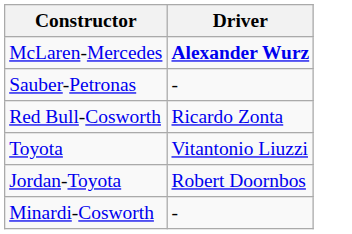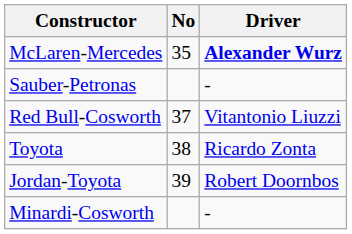 <table class="wikitable" style="font-size: 95%">
 <tr>
 <th>Constructor</th>
+<th>No</th>
 <th>Driver</th>
 </tr>
 <tr>
 <td><a href='#'>McLaren</a>-<a href='#'>Mercedes</a></td>
+<td>35</td>
 <td><strong> <a href='#'>Alexander Wurz</a></strong></td>
 </tr>
 <tr>
 <td><a href='#'>Sauber</a>-<a href='#'>Petronas</a></td>
+<td></td>
 <td>-</td>
 </tr>
 <tr>
 <td><a href='#'>Red Bull</a>-<a href='#'>Cosworth</a></td>
+<td>37</td>
+<td> <a href='#'>Vitantonio Liuzzi</a></td>
+</tr>
+<tr>
+<td><a href='#'>Toyota</a></td>
+<td>38</td>
 <td> <a href='#'>Ricardo Zonta</a></td>
 </tr>
 <tr>
-<td><a href='#'>Toyota</a></td>
-<td> <a href='#'>Vitantonio Liuzzi</a></td>
-</tr>
-<tr>
 <td><a href='#'>Jordan</a>-<a href='#'>Toyota</a></td>
+<td>39</td>
 <td> <a href='#'>Robert Doornbos</a></td>
 </tr>
 <tr>
 <td><a href='#'>Minardi</a>-<a href='#'>Cosworth</a></td>
+<td></td>
 <td>-</td>
 </tr>
 </table>
